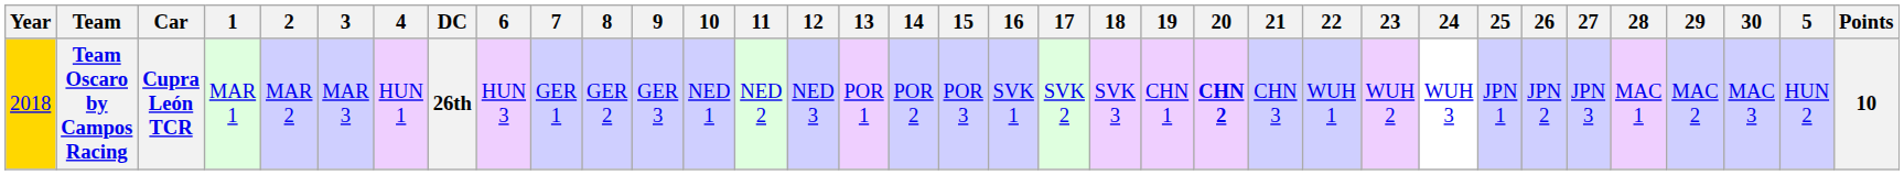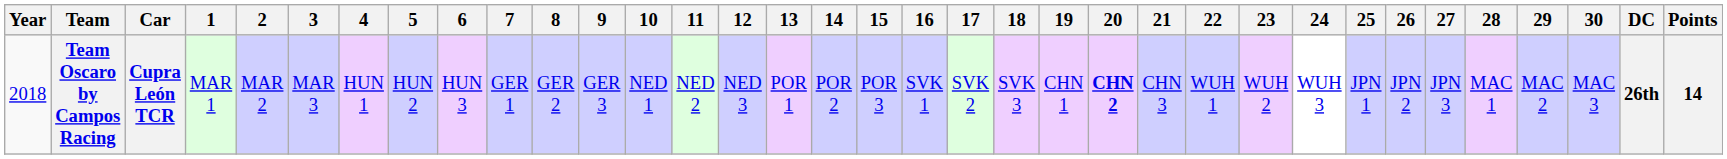 <table class="wikitable" style="text-align:center; font-size:85%">
 <tr>
 <th>Year</th>
 <th>Team</th>
 <th>Car</th>
 <th>1</th>
 <th>2</th>
 <th>3</th>
 <th>4</th>
-<th>DC</th>
+<th>5</th>
 <th>6</th>
 <th>7</th>
 <th>8</th>
 <th>9</th>
 <th>10</th>
 <th>11</th>
 <th>12</th>
 <th>13</th>
 <th>14</th>
 <th>15</th>
 <th>16</th>
 <th>17</th>
 <th>18</th>
 <th>19</th>
 <th>20</th>
 <th>21</th>
 <th>22</th>
 <th>23</th>
 <th>24</th>
 <th>25</th>
 <th>26</th>
 <th>27</th>
 <th>28</th>
 <th>29</th>
 <th>30</th>
-<th>5</th>
+<th>DC</th>
 <th>Points</th>
 </tr>
 <tr>
-<td style="background: gold;"><a href='#'>2018</a></td>
+<td><a href='#'>2018</a></td>
 <th><a href='#'>Team Oscaro by Campos Racing</a></th>
 <th><a href='#'>Cupra León TCR</a></th>
 <td style="background:#DFFFDF;"><a href='#'>MAR<br>1</a><br></td>
 <td style="background:#CFCFFF;"><a href='#'>MAR<br>2</a><br></td>
 <td style="background:#CFCFFF;"><a href='#'>MAR<br>3</a><br></td>
 <td style="background:#EFCFFF;"><a href='#'>HUN<br>1</a><br></td>
-<th>26th</th>
+<td style="background:#CFCFFF;"><a href='#'>HUN<br>2</a><br></td>
 <td style="background:#EFCFFF;"><a href='#'>HUN<br>3</a><br></td>
 <td style="background:#CFCFFF;"><a href='#'>GER<br>1</a><br></td>
 <td style="background:#CFCFFF;"><a href='#'>GER<br>2</a><br></td>
 <td style="background:#CFCFFF;"><a href='#'>GER<br>3</a><br></td>
 <td style="background:#CFCFFF;"><a href='#'>NED<br>1</a><br></td>
 <td style="background:#DFFFDF;"><a href='#'>NED<br>2</a><br></td>
 <td style="background:#CFCFFF;"><a href='#'>NED<br>3</a><br></td>
 <td style="background:#EFCFFF;"><a href='#'>POR<br>1</a><br></td>
 <td style="background:#CFCFFF;"><a href='#'>POR<br>2</a><br></td>
 <td style="background:#CFCFFF;"><a href='#'>POR<br>3</a><br></td>
 <td style="background:#CFCFFF;"><a href='#'>SVK<br>1</a><br></td>
 <td style="background:#DFFFDF;"><a href='#'>SVK<br>2</a><br></td>
 <td style="background:#EFCFFF;"><a href='#'>SVK<br>3</a><br></td>
 <td style="background:#EFCFFF;"><a href='#'>CHN<br>1</a><br></td>
 <td style="background:#EFCFFF;"><strong><a href='#'>CHN<br>2</a><br></strong></td>
 <td style="background:#CFCFFF;"><a href='#'>CHN<br>3</a><br></td>
 <td style="background:#CFCFFF;"><a href='#'>WUH<br>1</a><br></td>
 <td style="background:#EFCFFF;"><a href='#'>WUH<br>2</a><br></td>
 <td style="background:#FFFFFF;"><a href='#'>WUH<br>3</a><br></td>
 <td style="background:#CFCFFF;"><a href='#'>JPN<br>1</a><br></td>
 <td style="background:#CFCFFF;"><a href='#'>JPN<br>2</a><br></td>
 <td style="background:#CFCFFF;"><a href='#'>JPN<br>3</a><br></td>
 <td style="background:#EFCFFF;"><a href='#'>MAC<br>1</a><br></td>
 <td style="background:#CFCFFF;"><a href='#'>MAC<br>2</a><br></td>
 <td style="background:#CFCFFF;"><a href='#'>MAC<br>3</a><br></td>
-<td style="background:#CFCFFF;"><a href='#'>HUN<br>2</a><br></td>
-<th>10</th>
+<th>26th</th>
+<th>14</th>
 </tr>
 </table>
